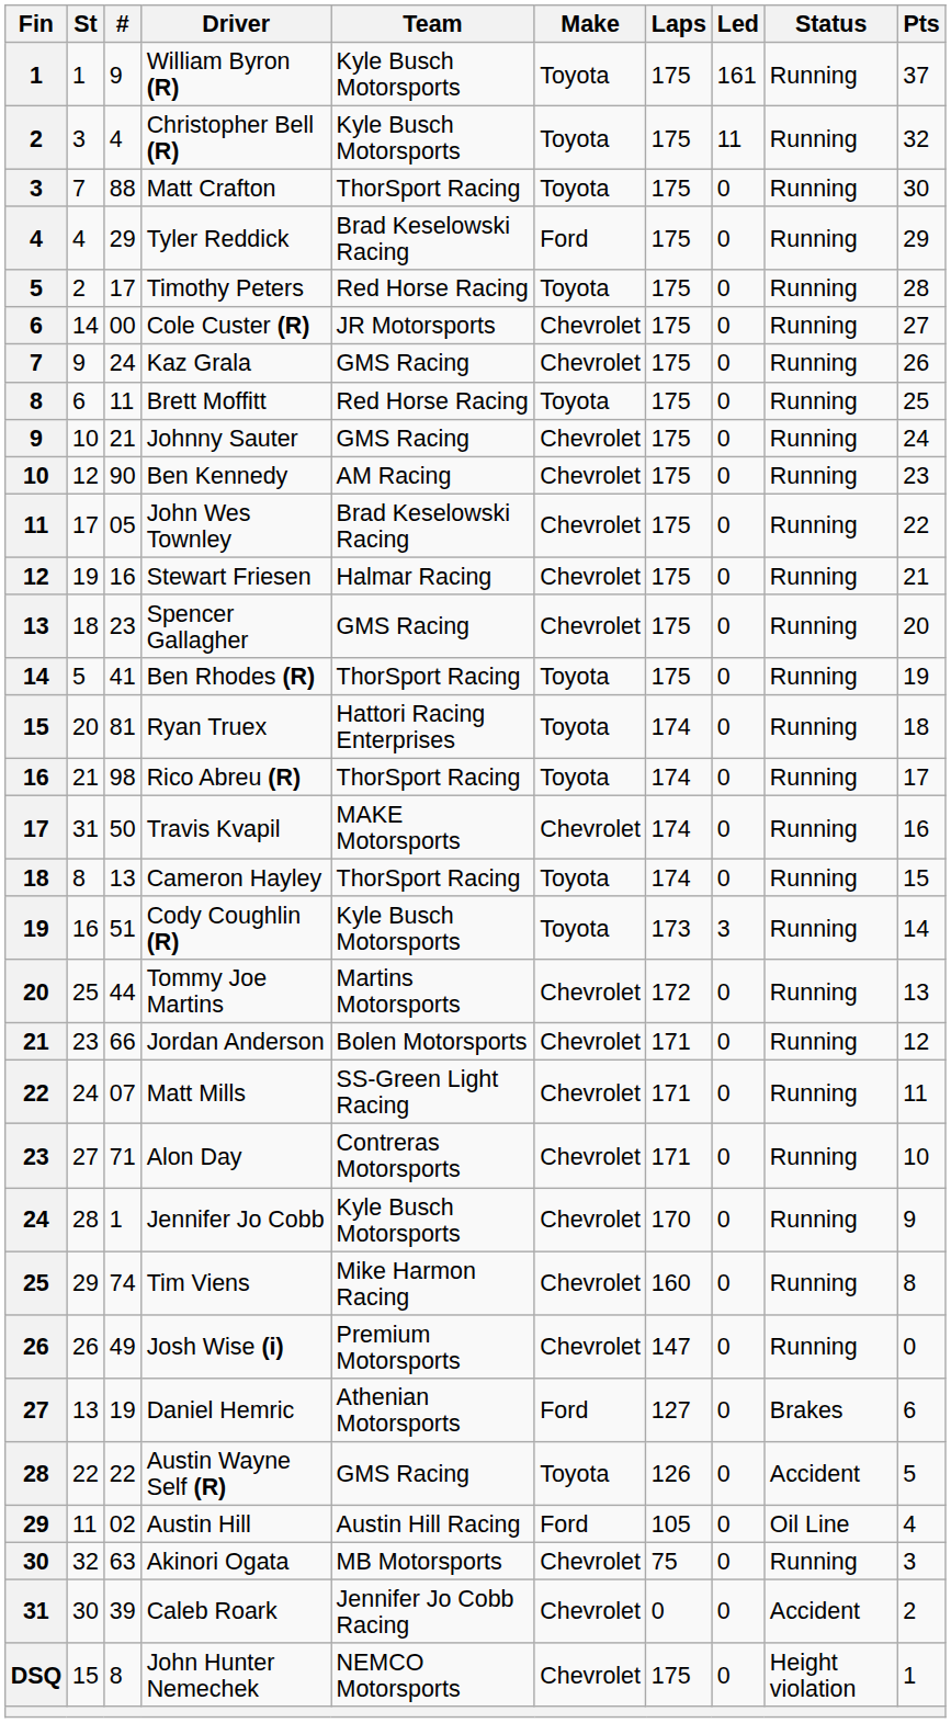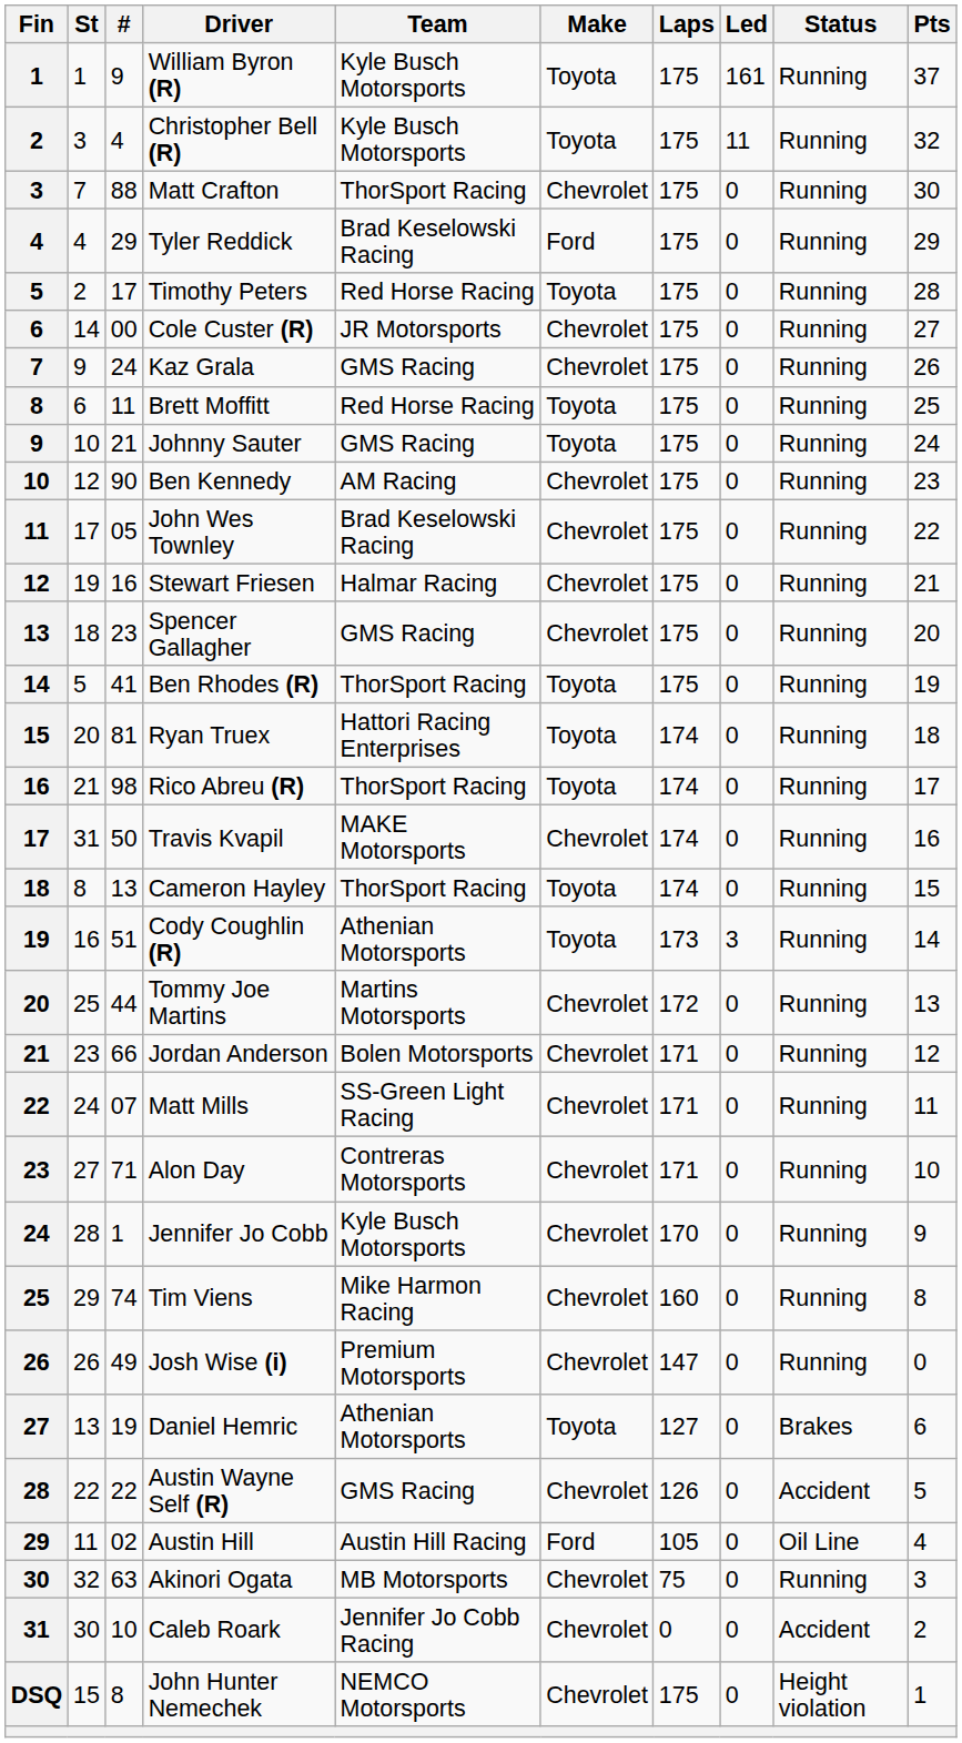 <table class="wikitable" style="font-size:95%">
 <tr>
 <th>Fin</th>
 <th>St</th>
 <th>#</th>
 <th>Driver</th>
 <th>Team</th>
 <th>Make</th>
 <th>Laps</th>
 <th>Led</th>
 <th>Status</th>
 <th>Pts</th>
 </tr>
 <tr>
 <th>1</th>
 <td>1</td>
 <td>9</td>
 <td>William Byron <strong>(R)</strong></td>
 <td>Kyle Busch Motorsports</td>
 <td>Toyota</td>
 <td>175</td>
 <td>161</td>
 <td>Running</td>
 <td>37</td>
 </tr>
 <tr>
 <th>2</th>
 <td>3</td>
 <td>4</td>
 <td>Christopher Bell <strong>(R)</strong></td>
 <td>Kyle Busch Motorsports</td>
 <td>Toyota</td>
 <td>175</td>
 <td>11</td>
 <td>Running</td>
 <td>32</td>
 </tr>
 <tr>
 <th>3</th>
 <td>7</td>
 <td>88</td>
 <td>Matt Crafton</td>
 <td>ThorSport Racing</td>
-<td>Toyota</td>
+<td>Chevrolet</td>
 <td>175</td>
 <td>0</td>
 <td>Running</td>
 <td>30</td>
 </tr>
 <tr>
 <th>4</th>
 <td>4</td>
 <td>29</td>
 <td>Tyler Reddick</td>
 <td>Brad Keselowski Racing</td>
 <td>Ford</td>
 <td>175</td>
 <td>0</td>
 <td>Running</td>
 <td>29</td>
 </tr>
 <tr>
 <th>5</th>
 <td>2</td>
 <td>17</td>
 <td>Timothy Peters</td>
 <td>Red Horse Racing</td>
 <td>Toyota</td>
 <td>175</td>
 <td>0</td>
 <td>Running</td>
 <td>28</td>
 </tr>
 <tr>
 <th>6</th>
 <td>14</td>
 <td>00</td>
 <td>Cole Custer <strong>(R)</strong></td>
 <td>JR Motorsports</td>
 <td>Chevrolet</td>
 <td>175</td>
 <td>0</td>
 <td>Running</td>
 <td>27</td>
 </tr>
 <tr>
 <th>7</th>
 <td>9</td>
 <td>24</td>
 <td>Kaz Grala</td>
 <td>GMS Racing</td>
 <td>Chevrolet</td>
 <td>175</td>
 <td>0</td>
 <td>Running</td>
 <td>26</td>
 </tr>
 <tr>
 <th>8</th>
 <td>6</td>
 <td>11</td>
 <td>Brett Moffitt</td>
 <td>Red Horse Racing</td>
 <td>Toyota</td>
 <td>175</td>
 <td>0</td>
 <td>Running</td>
 <td>25</td>
 </tr>
 <tr>
 <th>9</th>
 <td>10</td>
 <td>21</td>
 <td>Johnny Sauter</td>
 <td>GMS Racing</td>
-<td>Chevrolet</td>
+<td>Toyota</td>
 <td>175</td>
 <td>0</td>
 <td>Running</td>
 <td>24</td>
 </tr>
 <tr>
 <th>10</th>
 <td>12</td>
 <td>90</td>
 <td>Ben Kennedy</td>
 <td>AM Racing</td>
 <td>Chevrolet</td>
 <td>175</td>
 <td>0</td>
 <td>Running</td>
 <td>23</td>
 </tr>
 <tr>
 <th>11</th>
 <td>17</td>
 <td>05</td>
 <td>John Wes Townley</td>
 <td>Brad Keselowski Racing</td>
 <td>Chevrolet</td>
 <td>175</td>
 <td>0</td>
 <td>Running</td>
 <td>22</td>
 </tr>
 <tr>
 <th>12</th>
 <td>19</td>
 <td>16</td>
 <td>Stewart Friesen</td>
 <td>Halmar Racing</td>
 <td>Chevrolet</td>
 <td>175</td>
 <td>0</td>
 <td>Running</td>
 <td>21</td>
 </tr>
 <tr>
 <th>13</th>
 <td>18</td>
 <td>23</td>
 <td>Spencer Gallagher</td>
 <td>GMS Racing</td>
 <td>Chevrolet</td>
 <td>175</td>
 <td>0</td>
 <td>Running</td>
 <td>20</td>
 </tr>
 <tr>
 <th>14</th>
 <td>5</td>
 <td>41</td>
 <td>Ben Rhodes <strong>(R)</strong></td>
 <td>ThorSport Racing</td>
 <td>Toyota</td>
 <td>175</td>
 <td>0</td>
 <td>Running</td>
 <td>19</td>
 </tr>
 <tr>
 <th>15</th>
 <td>20</td>
 <td>81</td>
 <td>Ryan Truex</td>
 <td>Hattori Racing Enterprises</td>
 <td>Toyota</td>
 <td>174</td>
 <td>0</td>
 <td>Running</td>
 <td>18</td>
 </tr>
 <tr>
 <th>16</th>
 <td>21</td>
 <td>98</td>
 <td>Rico Abreu <strong>(R)</strong></td>
 <td>ThorSport Racing</td>
 <td>Toyota</td>
 <td>174</td>
 <td>0</td>
 <td>Running</td>
 <td>17</td>
 </tr>
 <tr>
 <th>17</th>
 <td>31</td>
 <td>50</td>
 <td>Travis Kvapil</td>
 <td>MAKE Motorsports</td>
 <td>Chevrolet</td>
 <td>174</td>
 <td>0</td>
 <td>Running</td>
 <td>16</td>
 </tr>
 <tr>
 <th>18</th>
 <td>8</td>
 <td>13</td>
 <td>Cameron Hayley</td>
 <td>ThorSport Racing</td>
 <td>Toyota</td>
 <td>174</td>
 <td>0</td>
 <td>Running</td>
 <td>15</td>
 </tr>
 <tr>
 <th>19</th>
 <td>16</td>
 <td>51</td>
 <td>Cody Coughlin <strong>(R)</strong></td>
-<td>Kyle Busch Motorsports</td>
+<td>Athenian Motorsports</td>
 <td>Toyota</td>
 <td>173</td>
 <td>3</td>
 <td>Running</td>
 <td>14</td>
 </tr>
 <tr>
 <th>20</th>
 <td>25</td>
 <td>44</td>
 <td>Tommy Joe Martins</td>
 <td>Martins Motorsports</td>
 <td>Chevrolet</td>
 <td>172</td>
 <td>0</td>
 <td>Running</td>
 <td>13</td>
 </tr>
 <tr>
 <th>21</th>
 <td>23</td>
 <td>66</td>
 <td>Jordan Anderson</td>
 <td>Bolen Motorsports</td>
 <td>Chevrolet</td>
 <td>171</td>
 <td>0</td>
 <td>Running</td>
 <td>12</td>
 </tr>
 <tr>
 <th>22</th>
 <td>24</td>
 <td>07</td>
 <td>Matt Mills</td>
 <td>SS-Green Light Racing</td>
 <td>Chevrolet</td>
 <td>171</td>
 <td>0</td>
 <td>Running</td>
 <td>11</td>
 </tr>
 <tr>
 <th>23</th>
 <td>27</td>
 <td>71</td>
 <td>Alon Day</td>
 <td>Contreras Motorsports</td>
 <td>Chevrolet</td>
 <td>171</td>
 <td>0</td>
 <td>Running</td>
 <td>10</td>
 </tr>
 <tr>
 <th>24</th>
 <td>28</td>
 <td>1</td>
 <td>Jennifer Jo Cobb</td>
 <td>Kyle Busch Motorsports</td>
 <td>Chevrolet</td>
 <td>170</td>
 <td>0</td>
 <td>Running</td>
 <td>9</td>
 </tr>
 <tr>
 <th>25</th>
 <td>29</td>
 <td>74</td>
 <td>Tim Viens</td>
 <td>Mike Harmon Racing</td>
 <td>Chevrolet</td>
 <td>160</td>
 <td>0</td>
 <td>Running</td>
 <td>8</td>
 </tr>
 <tr>
 <th>26</th>
 <td>26</td>
 <td>49</td>
 <td>Josh Wise <strong>(i)</strong></td>
 <td>Premium Motorsports</td>
 <td>Chevrolet</td>
 <td>147</td>
 <td>0</td>
 <td>Running</td>
 <td>0</td>
 </tr>
 <tr>
 <th>27</th>
 <td>13</td>
 <td>19</td>
 <td>Daniel Hemric</td>
 <td>Athenian Motorsports</td>
-<td>Ford</td>
+<td>Toyota</td>
 <td>127</td>
 <td>0</td>
 <td>Brakes</td>
 <td>6</td>
 </tr>
 <tr>
 <th>28</th>
 <td>22</td>
 <td>22</td>
 <td>Austin Wayne Self <strong>(R)</strong></td>
 <td>GMS Racing</td>
-<td>Toyota</td>
+<td>Chevrolet</td>
 <td>126</td>
 <td>0</td>
 <td>Accident</td>
 <td>5</td>
 </tr>
 <tr>
 <th>29</th>
 <td>11</td>
 <td>02</td>
 <td>Austin Hill</td>
 <td>Austin Hill Racing</td>
 <td>Ford</td>
 <td>105</td>
 <td>0</td>
 <td>Oil Line</td>
 <td>4</td>
 </tr>
 <tr>
 <th>30</th>
 <td>32</td>
 <td>63</td>
 <td>Akinori Ogata</td>
 <td>MB Motorsports</td>
 <td>Chevrolet</td>
 <td>75</td>
 <td>0</td>
 <td>Running</td>
 <td>3</td>
 </tr>
 <tr>
 <th>31</th>
 <td>30</td>
-<td>39</td>
+<td>10</td>
 <td>Caleb Roark</td>
 <td>Jennifer Jo Cobb Racing</td>
 <td>Chevrolet</td>
 <td>0</td>
 <td>0</td>
 <td>Accident</td>
 <td>2</td>
 </tr>
 <tr>
 <th>DSQ</th>
 <td>15</td>
 <td>8</td>
 <td>John Hunter Nemechek</td>
 <td>NEMCO Motorsports</td>
 <td>Chevrolet</td>
 <td>175</td>
 <td>0</td>
 <td>Height violation</td>
 <td>1</td>
 </tr>
 <tr>
 <th colspan="10"></th>
 </tr>
 </table>
